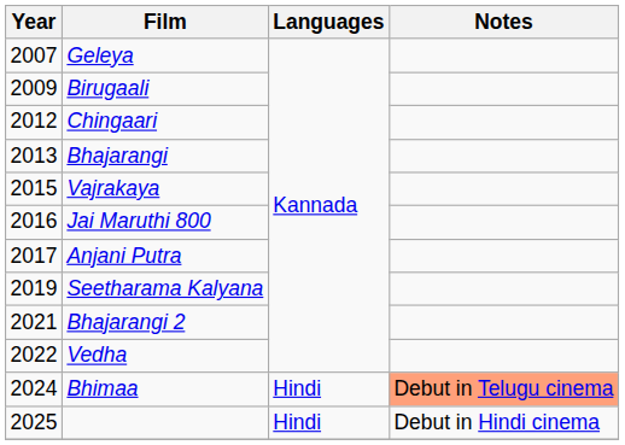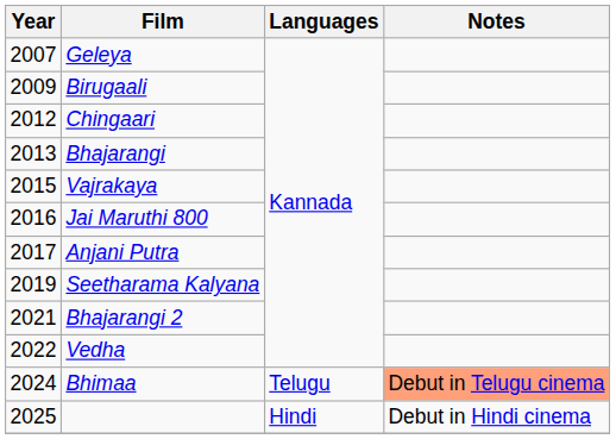 <table class="wikitable">
 <tr>
 <th>Year</th>
 <th>Film</th>
 <th>Languages</th>
 <th>Notes</th>
 </tr>
 <tr>
 <td>2007</td>
 <td><em><a href='#'>Geleya</a></em></td>
 <td rowspan="10"><a href='#'>Kannada</a></td>
 <td></td>
 </tr>
 <tr>
 <td>2009</td>
 <td><em><a href='#'>Birugaali</a></em></td>
 <td></td>
 </tr>
 <tr>
 <td>2012</td>
 <td><em><a href='#'>Chingaari</a></em></td>
 <td></td>
 </tr>
 <tr>
 <td>2013</td>
 <td><em><a href='#'>Bhajarangi</a></em></td>
 <td></td>
 </tr>
 <tr>
 <td>2015</td>
 <td><em><a href='#'>Vajrakaya</a></em></td>
 <td></td>
 </tr>
 <tr>
 <td>2016</td>
 <td><em><a href='#'>Jai Maruthi 800</a></em></td>
 <td></td>
 </tr>
 <tr>
 <td>2017</td>
 <td><em><a href='#'>Anjani Putra</a></em></td>
 <td></td>
 </tr>
 <tr>
 <td>2019</td>
 <td><em><a href='#'>Seetharama Kalyana</a></em></td>
 <td></td>
 </tr>
 <tr>
 <td>2021</td>
 <td><em><a href='#'>Bhajarangi 2</a></em></td>
 <td></td>
 </tr>
 <tr>
 <td>2022</td>
 <td><em><a href='#'>Vedha</a></em></td>
 <td></td>
 </tr>
 <tr>
 <td>2024</td>
 <td><em><a href='#'>Bhimaa</a></em></td>
-<td><a href='#'>Hindi</a></td>
+<td><a href='#'>Telugu</a></td>
 <td style="background: lightsalmon;">Debut in <a href='#'>Telugu cinema</a></td>
 </tr>
 <tr>
 <td>2025</td>
 <td></td>
 <td><a href='#'>Hindi</a></td>
 <td>Debut in <a href='#'>Hindi cinema</a></td>
 </tr>
 <tr>
 </tr>
 </table>
